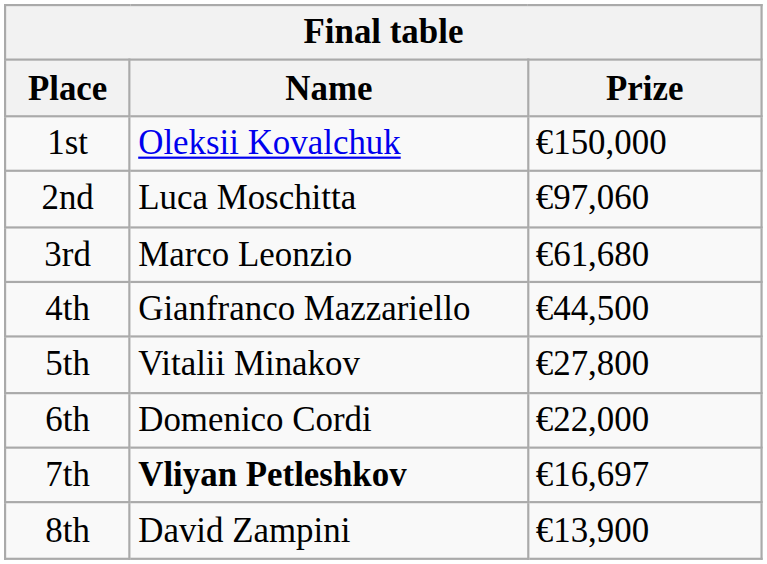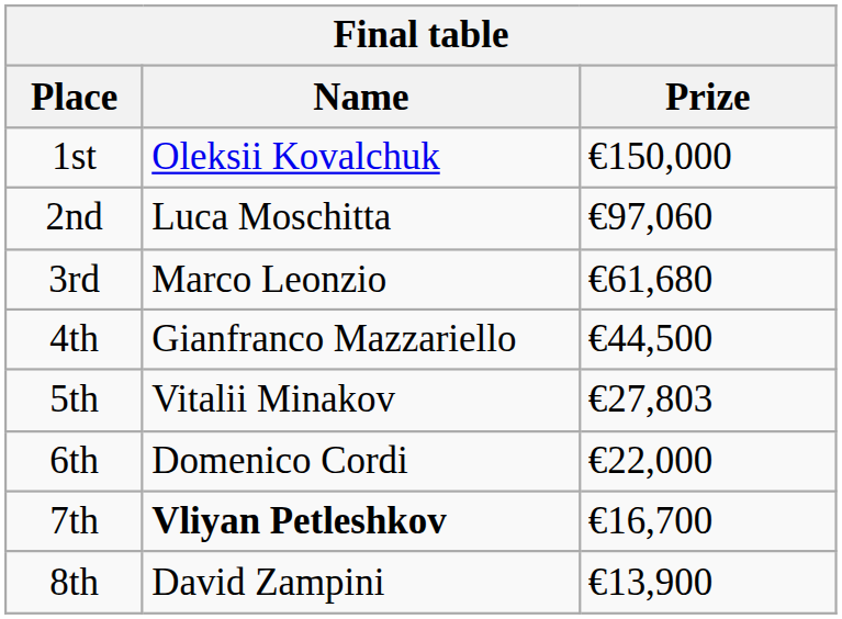 <table class="wikitable">
 <tr>
 <th colspan="3">Final table</th>
 </tr>
 <tr>
 <th style="width:50px;">Place</th>
 <th style="width:175px;">Name</th>
 <th style="width:100px;">Prize</th>
 </tr>
 <tr>
 <td style="text-align:center;">1st</td>
 <td> <a href='#'>Oleksii Kovalchuk</a></td>
 <td>€150,000</td>
 </tr>
 <tr>
 <td style="text-align:center;">2nd</td>
 <td> Luca Moschitta</td>
 <td>€97,060</td>
 </tr>
 <tr>
 <td style="text-align:center;">3rd</td>
 <td> Marco Leonzio</td>
 <td>€61,680</td>
 </tr>
 <tr>
 <td style="text-align:center;">4th</td>
 <td> Gianfranco Mazzariello</td>
 <td>€44,500</td>
 </tr>
 <tr>
 <td style="text-align:center;">5th</td>
 <td> Vitalii Minakov</td>
-<td>€27,800</td>
+<td>€27,803</td>
 </tr>
 <tr>
 <td style="text-align:center;">6th</td>
 <td> Domenico Cordi</td>
 <td>€22,000</td>
 </tr>
 <tr>
 <td style="text-align:center;">7th</td>
 <td><strong> Vliyan Petleshkov</strong></td>
-<td>€16,697</td>
+<td>€16,700</td>
 </tr>
 <tr>
 <td style="text-align:center;">8th</td>
 <td> David Zampini</td>
 <td>€13,900</td>
 </tr>
 </table>
